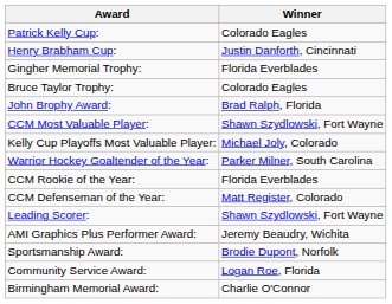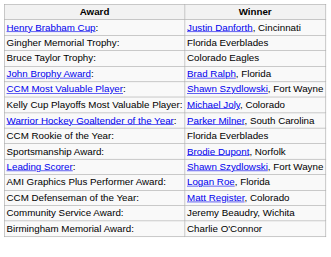 <table class="wikitable">
 <tr>
 <th>Award</th>
 <th>Winner</th>
-</tr>
-<tr>
-<td><a href='#'>Patrick Kelly Cup</a>:</td>
-<td>Colorado Eagles</td>
 </tr>
 <tr>
 <td><a href='#'>Henry Brabham Cup</a>:</td>
 <td><a href='#'>Justin Danforth</a>, Cincinnati</td>
 </tr>
 <tr>
 <td>Gingher Memorial Trophy:</td>
 <td>Florida Everblades</td>
 </tr>
 <tr>
 <td>Bruce Taylor Trophy:</td>
 <td>Colorado Eagles</td>
 </tr>
 <tr>
 <td><a href='#'>John Brophy Award</a>:</td>
 <td><a href='#'>Brad Ralph</a>, Florida</td>
 </tr>
 <tr>
 <td><a href='#'>CCM Most Valuable Player</a>:</td>
 <td><a href='#'>Shawn Szydlowski</a>, Fort Wayne</td>
 </tr>
 <tr>
 <td>Kelly Cup Playoffs Most Valuable Player:</td>
 <td><a href='#'>Michael Joly</a>, Colorado</td>
 </tr>
 <tr>
 <td><a href='#'>Warrior Hockey Goaltender of the Year</a>:</td>
 <td><a href='#'>Parker Milner</a>, South Carolina</td>
 </tr>
 <tr>
 <td>CCM Rookie of the Year:</td>
 <td>Florida Everblades</td>
 </tr>
 <tr>
-<td>CCM Defenseman of the Year:</td>
-<td><a href='#'>Matt Register</a>, Colorado</td>
+<td>Sportsmanship Award:</td>
+<td><a href='#'>Brodie Dupont</a>, Norfolk</td>
 </tr>
 <tr>
 <td><a href='#'>Leading Scorer</a>:</td>
 <td><a href='#'>Shawn Szydlowski</a>, Fort Wayne</td>
 </tr>
 <tr>
 <td>AMI Graphics Plus Performer Award:</td>
-<td>Jeremy Beaudry, Wichita</td>
+<td><a href='#'>Logan Roe</a>, Florida</td>
 </tr>
 <tr>
-<td>Sportsmanship Award:</td>
-<td><a href='#'>Brodie Dupont</a>, Norfolk</td>
+<td>CCM Defenseman of the Year:</td>
+<td><a href='#'>Matt Register</a>, Colorado</td>
 </tr>
 <tr>
 <td>Community Service Award:</td>
-<td><a href='#'>Logan Roe</a>, Florida</td>
+<td>Jeremy Beaudry, Wichita</td>
 </tr>
 <tr>
 <td>Birmingham Memorial Award:</td>
 <td>Charlie O'Connor</td>
 </tr>
 </table>
